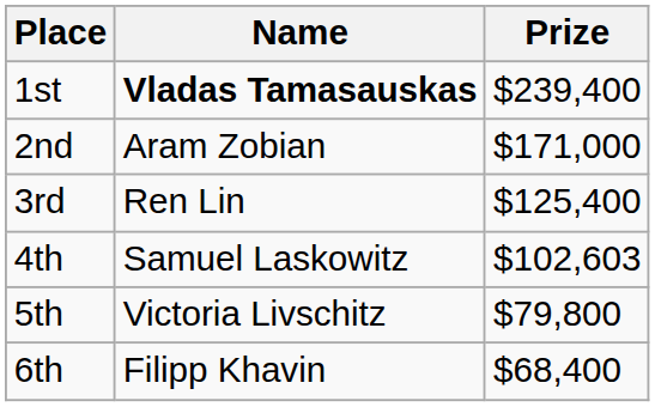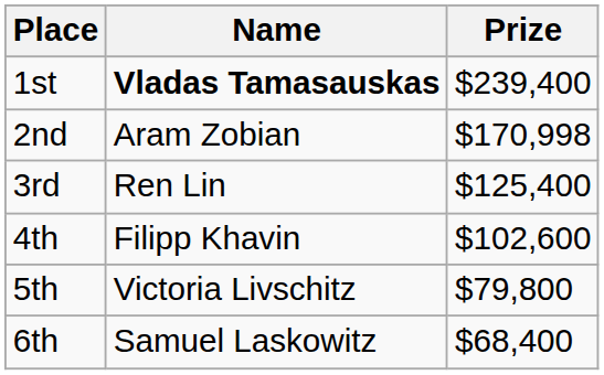 <table class="wikitable">
 <tr>
 <th>Place</th>
 <th>Name</th>
 <th>Prize</th>
 </tr>
 <tr>
 <td>1st</td>
 <td><strong> Vladas Tamasauskas</strong></td>
 <td>$239,400</td>
 </tr>
 <tr>
 <td>2nd</td>
 <td> Aram Zobian</td>
-<td>$171,000</td>
+<td>$170,998</td>
 </tr>
 <tr>
 <td>3rd</td>
 <td> Ren Lin</td>
 <td>$125,400</td>
 </tr>
 <tr>
 <td>4th</td>
-<td> Samuel Laskowitz</td>
-<td>$102,603</td>
+<td> Filipp Khavin</td>
+<td>$102,600</td>
 </tr>
 <tr>
 <td>5th</td>
 <td> Victoria Livschitz</td>
 <td>$79,800</td>
 </tr>
 <tr>
 <td>6th</td>
-<td> Filipp Khavin</td>
+<td> Samuel Laskowitz</td>
 <td>$68,400</td>
 </tr>
 </table>
